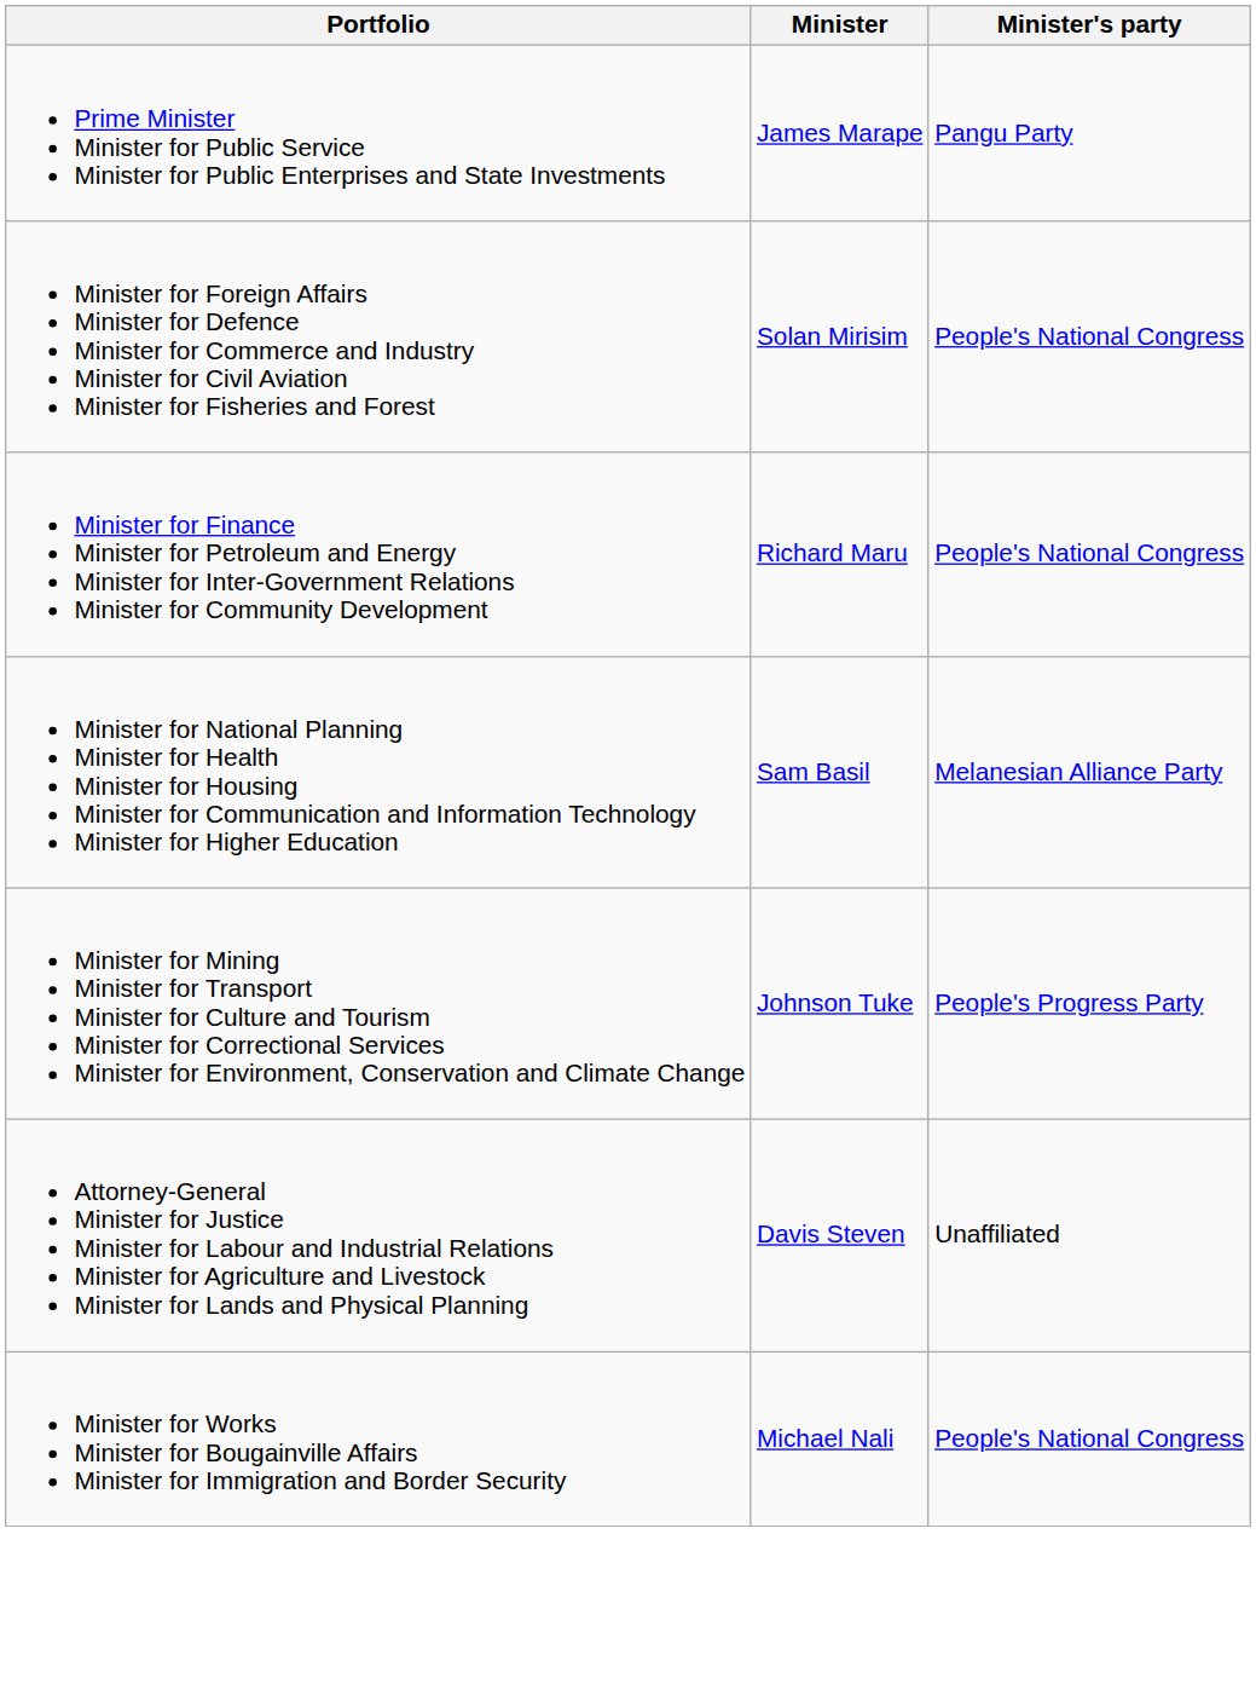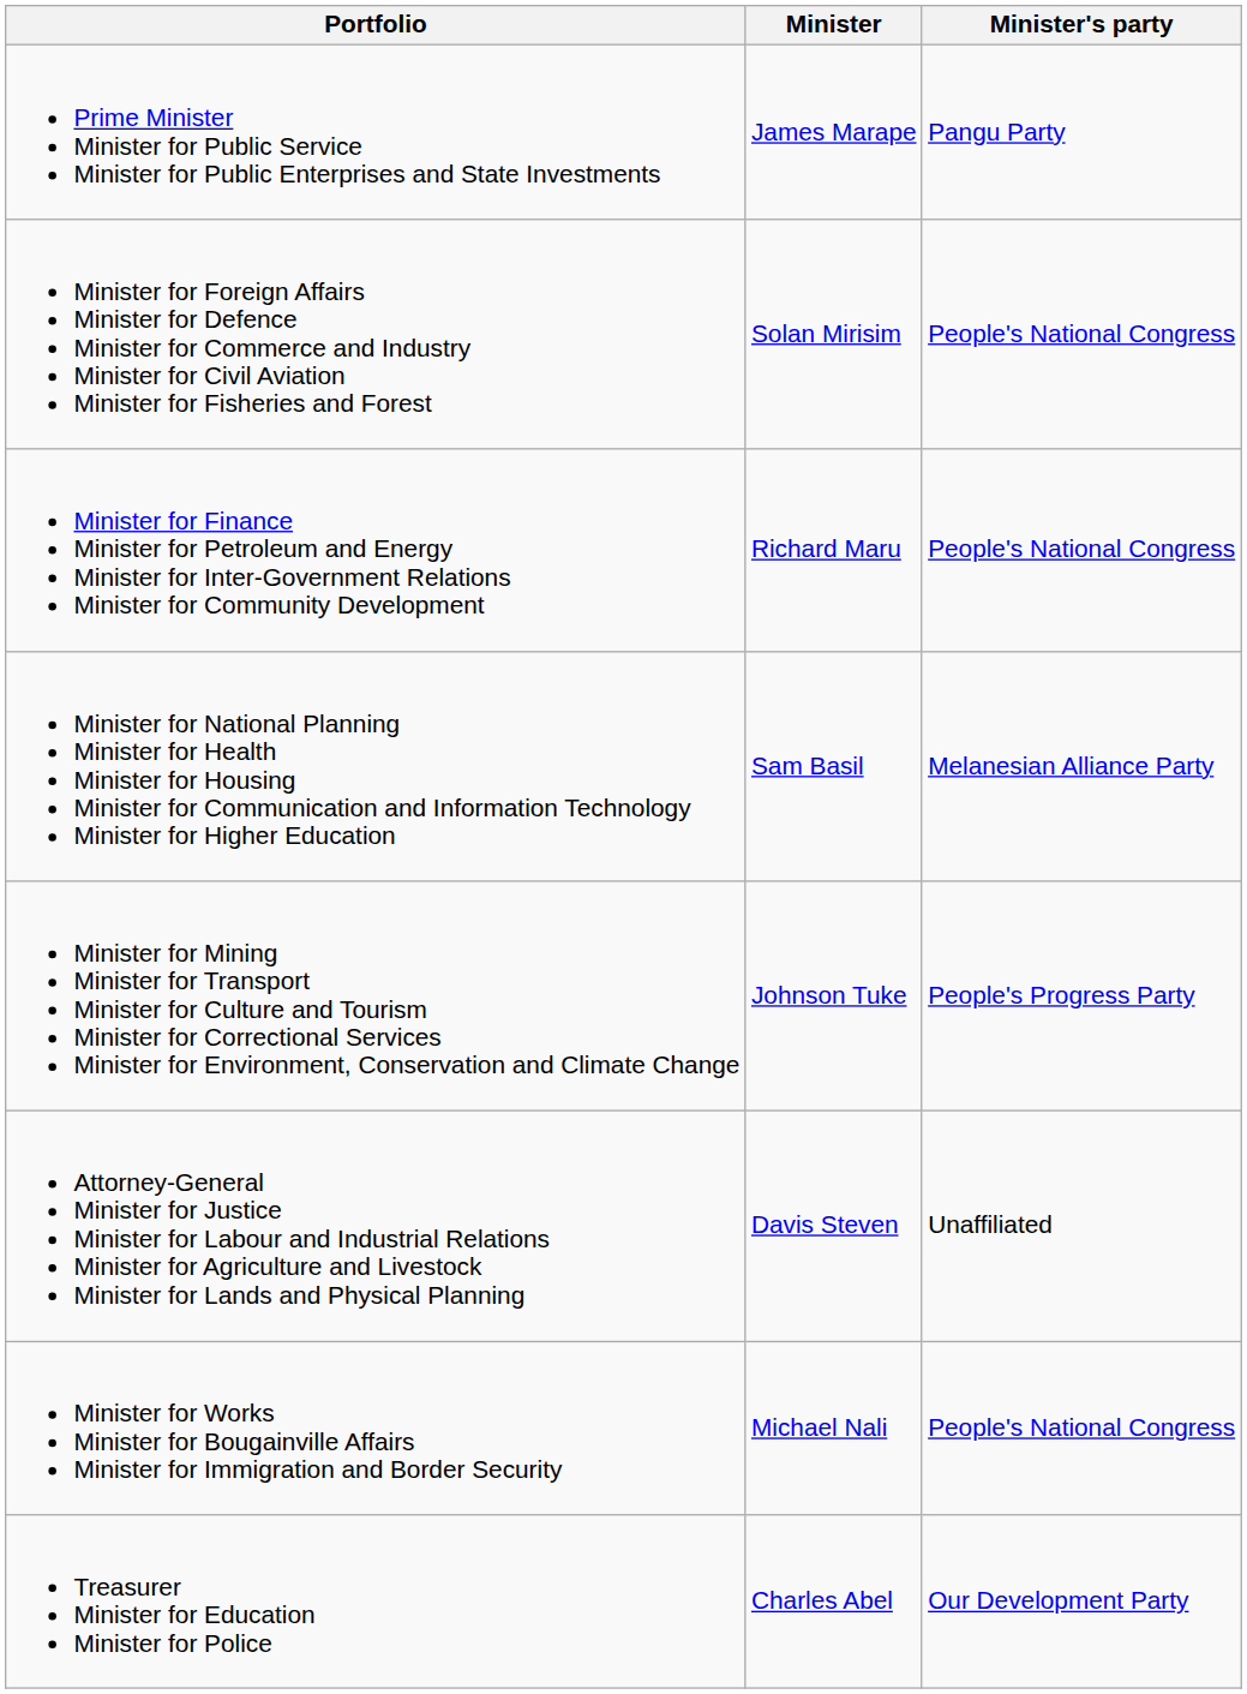 <table class="wikitable sortable">
 <tr>
 <th>Portfolio</th>
 <th>Minister</th>
 <th>Minister's party</th>
 </tr>
 <tr>
 <td><br><ul><li><a href='#'>Prime Minister</a></li><li>Minister for Public Service</li><li>Minister for Public Enterprises and State Investments</li></ul></td>
 <td><a href='#'>James Marape</a></td>
 <td><a href='#'>Pangu Party</a></td>
 </tr>
 <tr>
 <td><br><ul><li>Minister for Foreign Affairs</li><li>Minister for Defence</li><li>Minister for Commerce and Industry</li><li>Minister for Civil Aviation</li><li>Minister for Fisheries and Forest</li></ul></td>
 <td><a href='#'>Solan Mirisim</a></td>
 <td><a href='#'>People's National Congress</a></td>
 </tr>
 <tr>
 <td><br><ul><li><a href='#'>Minister for Finance</a></li><li>Minister for Petroleum and Energy</li><li>Minister for Inter-Government Relations</li><li>Minister for Community Development</li></ul></td>
 <td><a href='#'>Richard Maru</a></td>
 <td><a href='#'>People's National Congress</a></td>
 </tr>
 <tr>
 <td><br><ul><li>Minister for National Planning</li><li>Minister for Health</li><li>Minister for Housing</li><li>Minister for Communication and Information Technology</li><li>Minister for Higher Education</li></ul></td>
 <td><a href='#'>Sam Basil</a></td>
 <td><a href='#'>Melanesian Alliance Party</a></td>
 </tr>
 <tr>
 <td><br><ul><li>Minister for Mining</li><li>Minister for Transport</li><li>Minister for Culture and Tourism</li><li>Minister for Correctional Services</li><li>Minister for Environment, Conservation and Climate Change</li></ul></td>
 <td><a href='#'>Johnson Tuke</a></td>
 <td><a href='#'>People's Progress Party</a></td>
 </tr>
 <tr>
 <td><br><ul><li>Attorney-General</li><li>Minister for Justice</li><li>Minister for Labour and Industrial Relations</li><li>Minister for Agriculture and Livestock</li><li>Minister for Lands and Physical Planning</li></ul></td>
 <td><a href='#'>Davis Steven</a></td>
 <td>Unaffiliated</td>
 </tr>
 <tr>
 <td><br><ul><li>Minister for Works</li><li>Minister for Bougainville Affairs</li><li>Minister for Immigration and Border Security</li></ul></td>
 <td><a href='#'>Michael Nali</a></td>
 <td><a href='#'>People's National Congress</a></td>
 </tr>
+<tr>
+<td><br><ul><li>Treasurer</li><li>Minister for Education</li><li>Minister for Police</li></ul></td>
+<td><a href='#'>Charles Abel</a></td>
+<td><a href='#'>Our Development Party</a></td>
+</tr>
 </table>
